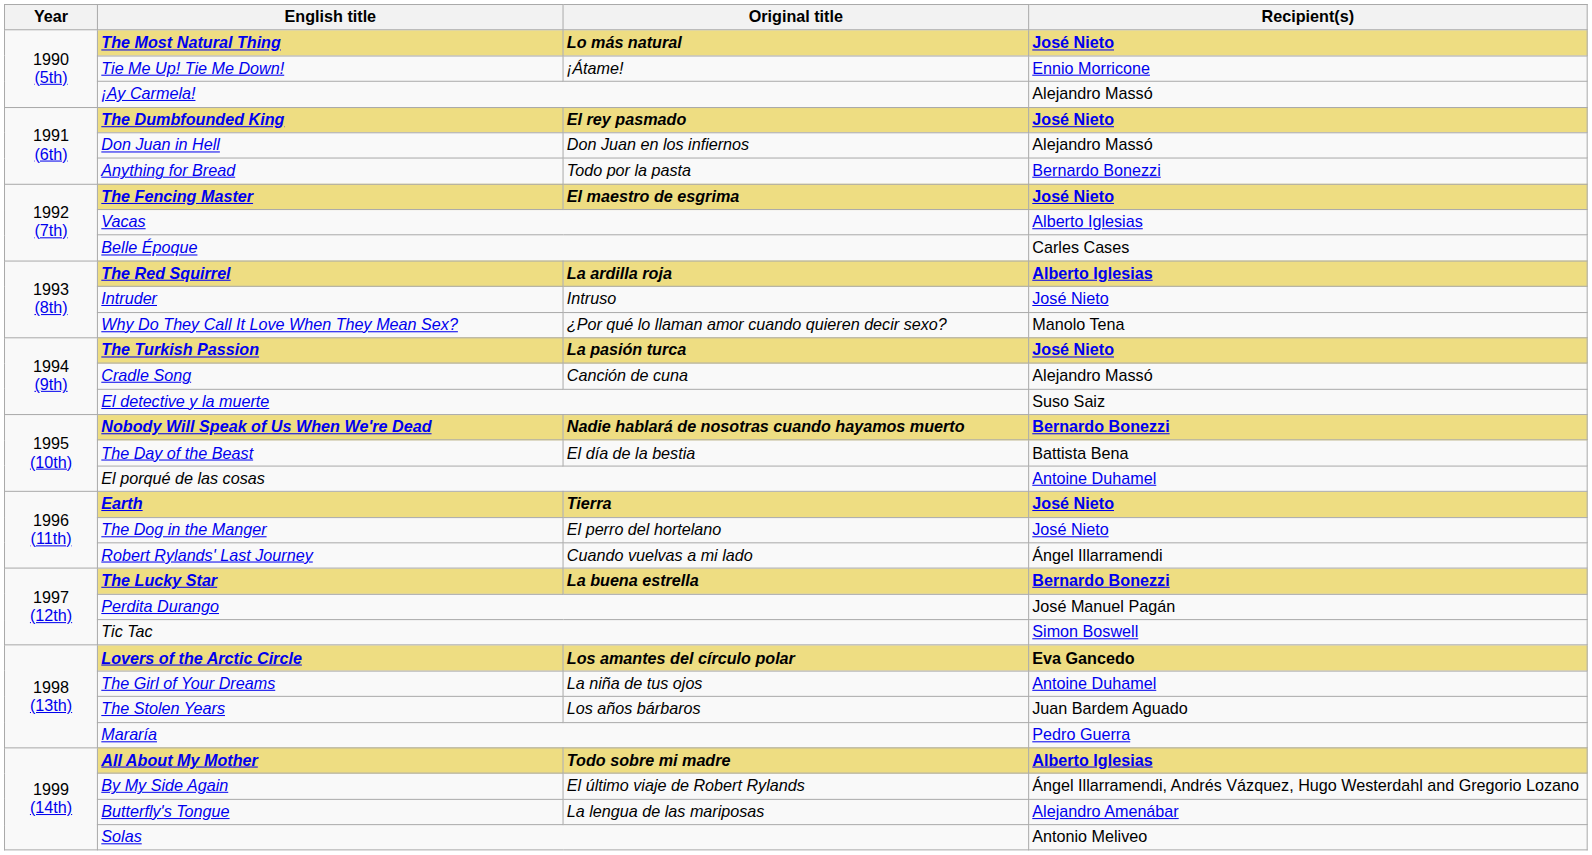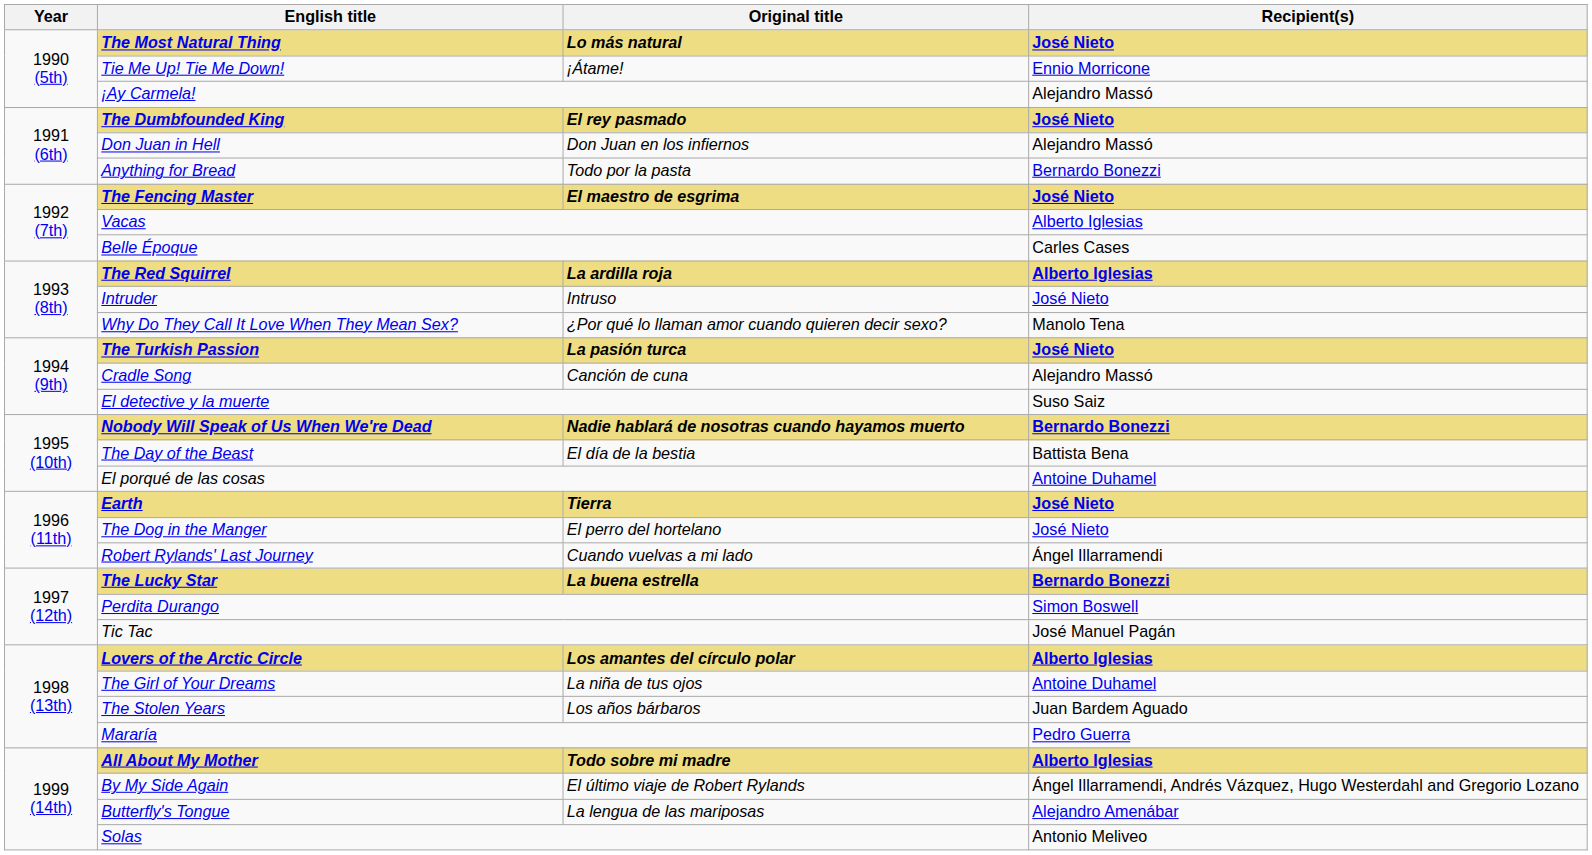 <table class="wikitable sortable" style="text-align:left;"style="width:95%">
 <tr>
 <th scope="col" style="width:5%;">Year</th>
 <th scope="col" style="width:25%;">English title</th>
 <th scope="col" style="width:25%;">Original title</th>
 <th scope="col" style="width:30%;">Recipient(s)</th>
 </tr>
 <tr>
 <td rowspan="3" style="text-align:center;">1990<br><a href='#'>(5th)</a></td>
 <td style="background:#eedd82;"><strong><em><a href='#'>The Most Natural Thing</a></em></strong></td>
 <td style="background:#eedd82;"><strong><em>Lo más natural</em></strong></td>
 <td style="background:#eedd82;"><strong><a href='#'>José Nieto</a></strong></td>
 </tr>
 <tr>
 <td><em><a href='#'>Tie Me Up! Tie Me Down!</a></em></td>
 <td><em>¡Átame!</em></td>
 <td><a href='#'>Ennio Morricone</a></td>
 </tr>
 <tr>
 <td colspan="2"><em><a href='#'>¡Ay Carmela!</a></em></td>
 <td>Alejandro Massó</td>
 </tr>
 <tr>
 <td rowspan="3" style="text-align:center;">1991<br><a href='#'>(6th)</a></td>
 <td style="background:#eedd82;"><strong><em><a href='#'>The Dumbfounded King</a></em></strong></td>
 <td style="background:#eedd82;"><strong><em>El rey pasmado</em></strong></td>
 <td style="background:#eedd82;"><strong><a href='#'>José Nieto</a></strong></td>
 </tr>
 <tr>
 <td><em><a href='#'>Don Juan in Hell</a></em></td>
 <td><em>Don Juan en los infiernos</em></td>
 <td>Alejandro Massó</td>
 </tr>
 <tr>
 <td><em><a href='#'>Anything for Bread</a></em></td>
 <td><em>Todo por la pasta</em></td>
 <td><a href='#'>Bernardo Bonezzi</a></td>
 </tr>
 <tr>
 <td rowspan="3" style="text-align:center;">1992<br><a href='#'>(7th)</a></td>
 <td style="background:#eedd82;"><strong><em><a href='#'>The Fencing Master</a></em></strong></td>
 <td style="background:#eedd82;"><strong><em>El maestro de esgrima</em></strong></td>
 <td style="background:#eedd82;"><strong><a href='#'>José Nieto</a></strong></td>
 </tr>
 <tr>
 <td colspan="2"><em><a href='#'>Vacas</a></em></td>
 <td><a href='#'>Alberto Iglesias</a></td>
 </tr>
 <tr>
 <td colspan="2"><em><a href='#'>Belle Époque</a></em></td>
 <td>Carles Cases</td>
 </tr>
 <tr>
 <td rowspan="3" style="text-align:center;">1993<br><a href='#'>(8th)</a></td>
 <td style="background:#eedd82;"><strong><em><a href='#'>The Red Squirrel</a></em></strong></td>
 <td style="background:#eedd82;"><strong><em>La ardilla roja</em></strong></td>
 <td style="background:#eedd82;"><strong><a href='#'>Alberto Iglesias</a></strong></td>
 </tr>
 <tr>
 <td><em><a href='#'>Intruder</a></em></td>
 <td><em>Intruso</em></td>
 <td><a href='#'>José Nieto</a></td>
 </tr>
 <tr>
 <td><em><a href='#'>Why Do They Call It Love When They Mean Sex?</a></em></td>
 <td><em>¿Por qué lo llaman amor cuando quieren decir sexo?</em></td>
 <td>Manolo Tena</td>
 </tr>
 <tr>
 <td rowspan="3" style="text-align:center;">1994<br><a href='#'>(9th)</a></td>
 <td style="background:#eedd82;"><strong><em><a href='#'>The Turkish Passion</a></em></strong></td>
 <td style="background:#eedd82;"><strong><em>La pasión turca</em></strong></td>
 <td style="background:#eedd82;"><strong><a href='#'>José Nieto</a></strong></td>
 </tr>
 <tr>
 <td><em><a href='#'>Cradle Song</a></em></td>
 <td><em>Canción de cuna</em></td>
 <td>Alejandro Massó</td>
 </tr>
 <tr>
 <td colspan="2"><em><a href='#'>El detective y la muerte</a></em></td>
 <td>Suso Saiz</td>
 </tr>
 <tr>
 <td rowspan="3" style="text-align:center;">1995<br><a href='#'>(10th)</a></td>
 <td style="background:#eedd82;"><strong><em><a href='#'>Nobody Will Speak of Us When We're Dead</a></em></strong></td>
 <td style="background:#eedd82;"><strong><em>Nadie hablará de nosotras cuando hayamos muerto</em></strong></td>
 <td style="background:#eedd82;"><strong><a href='#'>Bernardo Bonezzi</a></strong></td>
 </tr>
 <tr>
 <td><em><a href='#'>The Day of the Beast</a></em></td>
 <td><em>El día de la bestia</em></td>
 <td>Battista Bena</td>
 </tr>
 <tr>
 <td colspan="2"><em>El porqué de las cosas</em></td>
 <td><a href='#'>Antoine Duhamel</a></td>
 </tr>
 <tr>
 <td rowspan="3" style="text-align:center;">1996<br><a href='#'>(11th)</a></td>
 <td style="background:#eedd82;"><strong><em><a href='#'>Earth</a></em></strong></td>
 <td style="background:#eedd82;"><strong><em>Tierra</em></strong></td>
 <td style="background:#eedd82;"><strong><a href='#'>José Nieto</a></strong></td>
 </tr>
 <tr>
 <td><em><a href='#'>The Dog in the Manger</a></em></td>
 <td><em>El perro del hortelano</em></td>
 <td><a href='#'>José Nieto</a></td>
 </tr>
 <tr>
 <td><em><a href='#'>Robert Rylands' Last Journey</a></em></td>
 <td><em>Cuando vuelvas a mi lado</em></td>
 <td>Ángel Illarramendi</td>
 </tr>
 <tr>
 <td rowspan="3" style="text-align:center;">1997<br><a href='#'>(12th)</a></td>
 <td style="background:#eedd82;"><strong><em><a href='#'>The Lucky Star</a></em></strong></td>
 <td style="background:#eedd82;"><strong><em>La buena estrella</em></strong></td>
 <td style="background:#eedd82;"><strong><a href='#'>Bernardo Bonezzi</a></strong></td>
 </tr>
 <tr>
 <td colspan="2"><em><a href='#'>Perdita Durango</a></em></td>
-<td>José Manuel Pagán</td>
+<td><a href='#'>Simon Boswell</a></td>
 </tr>
 <tr>
 <td colspan="2"><em>Tic Tac</em></td>
-<td><a href='#'>Simon Boswell</a></td>
+<td>José Manuel Pagán</td>
 </tr>
 <tr>
 <td rowspan="4" style="text-align:center;">1998<br><a href='#'>(13th)</a></td>
 <td style="background:#eedd82;"><strong><em><a href='#'>Lovers of the Arctic Circle</a></em></strong></td>
 <td style="background:#eedd82;"><strong><em>Los amantes del círculo polar</em></strong></td>
-<td style="background:#eedd82;"><strong>Eva Gancedo</strong></td>
+<td style="background:#eedd82;"><strong><a href='#'>Alberto Iglesias</a></strong></td>
 </tr>
 <tr>
 <td><em><a href='#'>The Girl of Your Dreams</a></em></td>
 <td><em>La niña de tus ojos</em></td>
 <td><a href='#'>Antoine Duhamel</a></td>
 </tr>
 <tr>
 <td><em><a href='#'>The Stolen Years</a></em></td>
 <td><em>Los años bárbaros</em></td>
 <td>Juan Bardem Aguado</td>
 </tr>
 <tr>
 <td colspan="2"><em><a href='#'>Mararía</a></em></td>
 <td><a href='#'>Pedro Guerra</a></td>
 </tr>
 <tr>
 <td rowspan="4" style="text-align:center;">1999<br><a href='#'>(14th)</a></td>
 <td style="background:#eedd82;"><strong><em><a href='#'>All About My Mother</a></em></strong></td>
 <td style="background:#eedd82;"><strong><em>Todo sobre mi madre</em></strong></td>
 <td style="background:#eedd82;"><strong><a href='#'>Alberto Iglesias</a></strong></td>
 </tr>
 <tr>
 <td><em><a href='#'>By My Side Again</a></em></td>
 <td><em>El último viaje de Robert Rylands</em></td>
 <td>Ángel Illarramendi, Andrés Vázquez, Hugo Westerdahl and Gregorio Lozano</td>
 </tr>
 <tr>
 <td><em><a href='#'>Butterfly's Tongue</a></em></td>
 <td><em>La lengua de las mariposas</em></td>
 <td><a href='#'>Alejandro Amenábar</a></td>
 </tr>
 <tr>
 <td colspan="2"><em><a href='#'>Solas</a></em></td>
 <td>Antonio Meliveo</td>
 </tr>
 </table>
